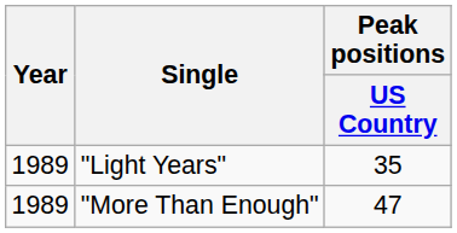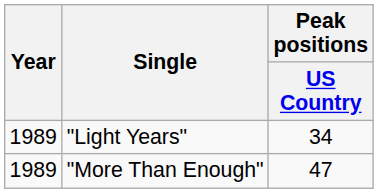 <table class="wikitable" style="text-align:center;">
 <tr>
 <th rowspan="2">Year</th>
 <th rowspan="2">Single</th>
 <th>Peak positions</th>
 </tr>
 <tr>
 <th width="65"><a href='#'>US Country</a></th>
 </tr>
 <tr>
 <td>1989</td>
 <td align="left">"Light Years"</td>
-<td>35</td>
+<td>34</td>
 </tr>
 <tr>
 <td>1989</td>
 <td align="left">"More Than Enough"</td>
 <td>47</td>
 </tr>
 </table>
